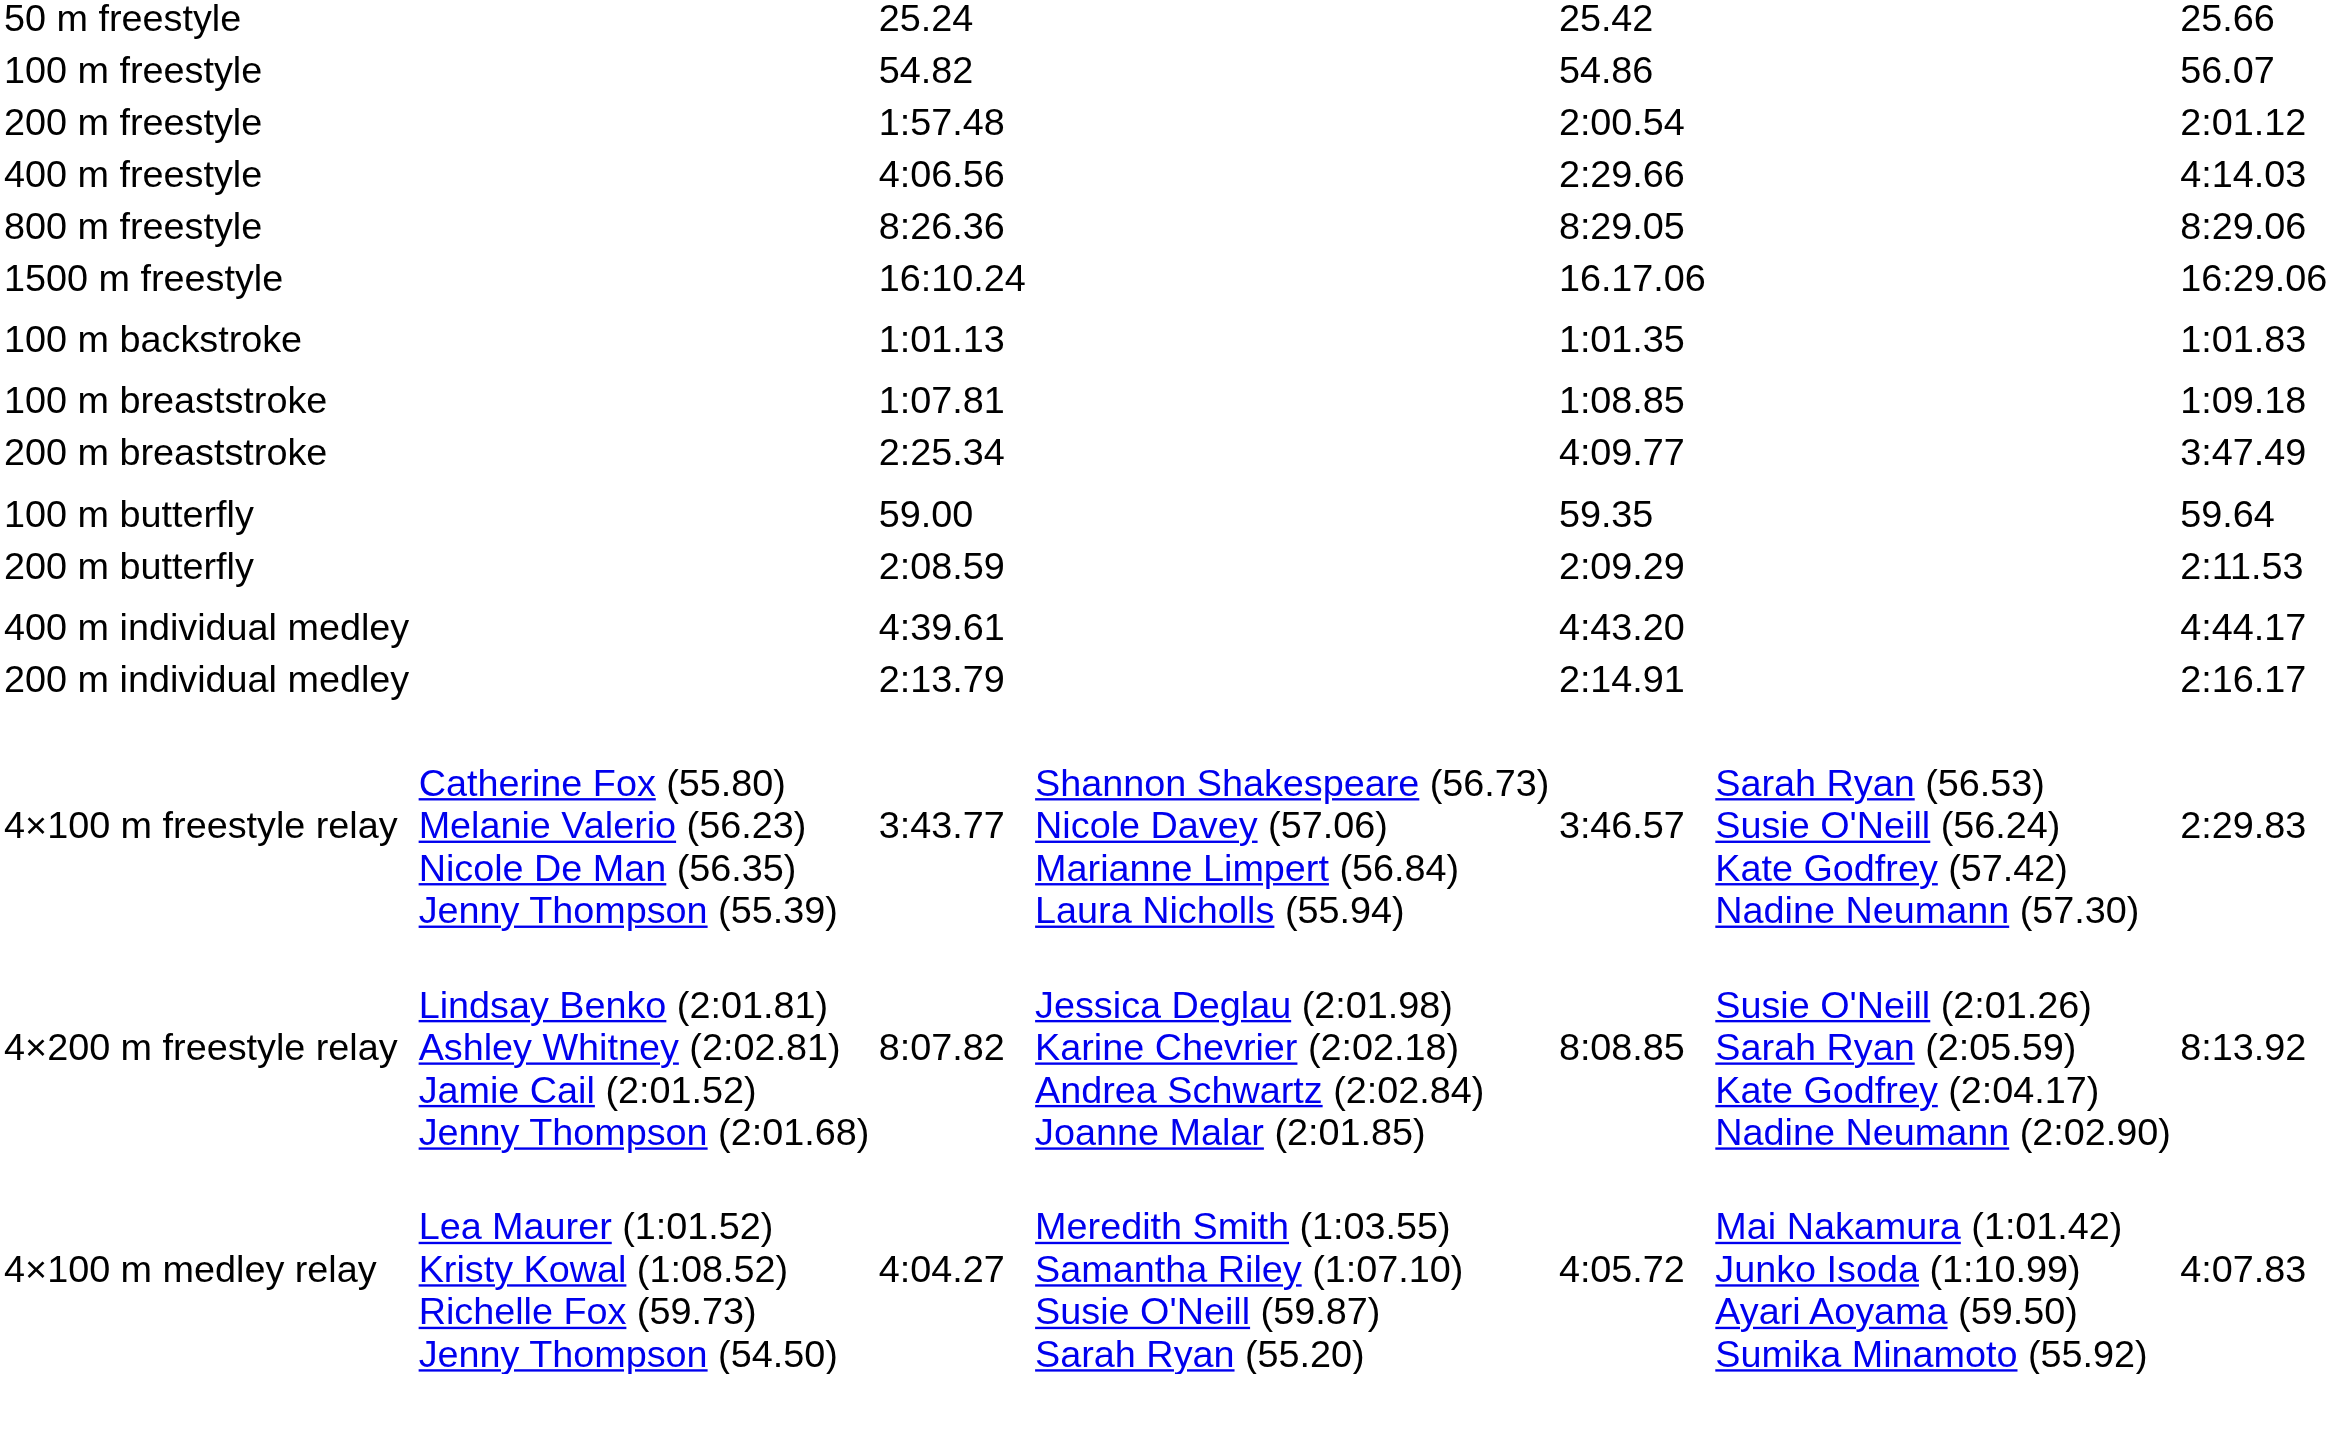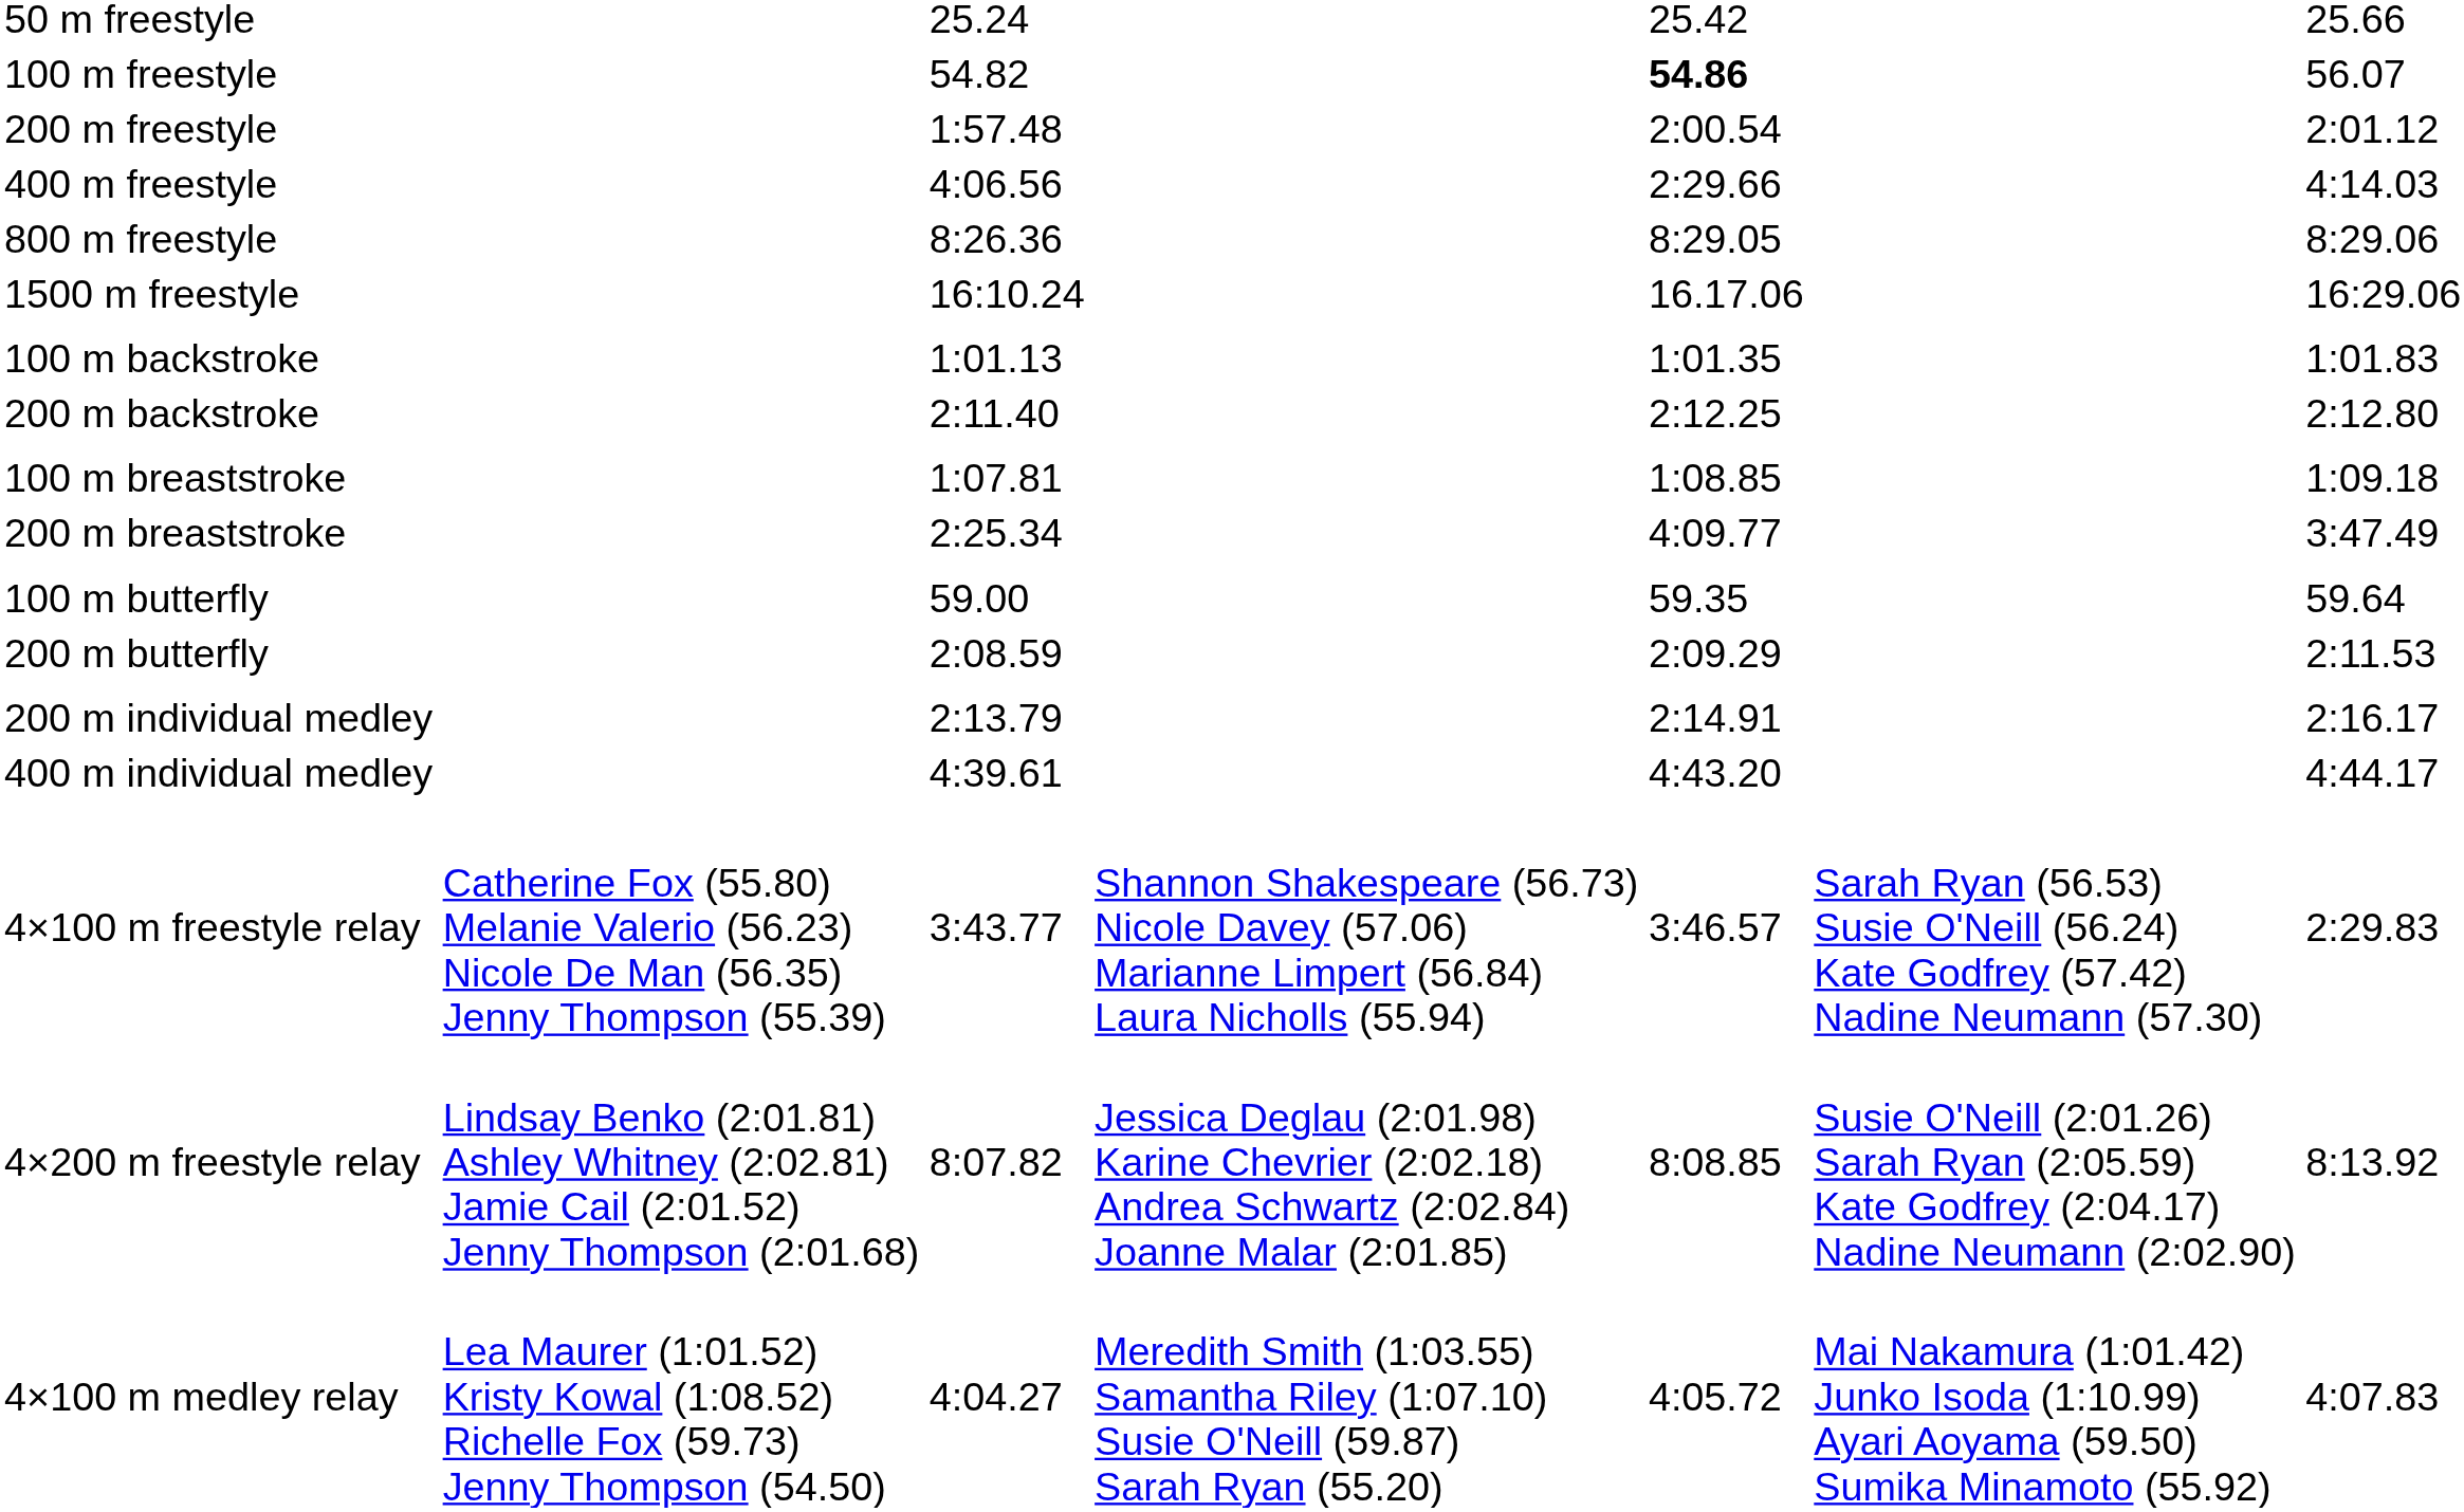 <table>
 <tr>
 <td>50 m freestyle <br></td>
 <td></td>
 <td>25.24</td>
 <td></td>
 <td>25.42</td>
 <td></td>
 <td>25.66</td>
 </tr>
 <tr>
 <td>100 m freestyle <br></td>
 <td></td>
 <td>54.82</td>
 <td></td>
-<td>54.86</td>
+<td><strong>54.86</strong></td>
 <td></td>
 <td>56.07</td>
 </tr>
 <tr>
 <td>200 m freestyle <br></td>
 <td></td>
 <td>1:57.48</td>
 <td></td>
 <td>2:00.54</td>
 <td></td>
 <td>2:01.12</td>
 </tr>
 <tr>
 <td>400 m freestyle <br></td>
 <td></td>
 <td>4:06.56</td>
 <td></td>
 <td>2:29.66</td>
 <td></td>
 <td>4:14.03</td>
 </tr>
 <tr>
 <td>800 m freestyle <br></td>
 <td></td>
 <td>8:26.36</td>
 <td></td>
 <td>8:29.05</td>
 <td></td>
 <td>8:29.06</td>
 </tr>
 <tr>
 <td>1500 m freestyle <br></td>
 <td></td>
 <td>16:10.24</td>
 <td></td>
 <td>16.17.06</td>
 <td></td>
 <td>16:29.06</td>
 </tr>
 <tr>
 <td></td>
 <td></td>
 <td></td>
 <td></td>
 <td></td>
 <td></td>
 <td></td>
 </tr>
 <tr>
 <td>100 m backstroke <br></td>
 <td></td>
 <td>1:01.13</td>
 <td></td>
 <td>1:01.35</td>
 <td></td>
 <td>1:01.83</td>
+</tr>
+<tr>
+<td>200 m backstroke <br></td>
+<td></td>
+<td>2:11.40</td>
+<td></td>
+<td>2:12.25</td>
+<td></td>
+<td>2:12.80</td>
 </tr>
 <tr>
 <td></td>
 <td></td>
 <td></td>
 <td></td>
 <td></td>
 <td></td>
 <td></td>
 </tr>
 <tr>
 <td>100 m breaststroke <br></td>
 <td></td>
 <td>1:07.81</td>
 <td></td>
 <td>1:08.85</td>
 <td></td>
 <td>1:09.18</td>
 </tr>
 <tr>
 <td>200 m breaststroke <br></td>
 <td></td>
 <td>2:25.34</td>
 <td></td>
 <td>4:09.77</td>
 <td></td>
 <td>3:47.49</td>
 </tr>
 <tr>
 <td></td>
 <td></td>
 <td></td>
 <td></td>
 <td></td>
 <td></td>
 <td></td>
 </tr>
 <tr>
 <td>100 m butterfly <br></td>
 <td></td>
 <td>59.00</td>
 <td></td>
 <td>59.35</td>
 <td></td>
 <td>59.64</td>
 </tr>
 <tr>
 <td>200 m butterfly <br></td>
 <td></td>
 <td>2:08.59</td>
 <td></td>
 <td>2:09.29</td>
 <td></td>
 <td>2:11.53</td>
 </tr>
 <tr>
 <td></td>
 <td></td>
 <td></td>
 <td></td>
 <td></td>
 <td></td>
 <td></td>
 </tr>
 <tr>
+<td>200 m individual medley <br></td>
+<td></td>
+<td>2:13.79</td>
+<td></td>
+<td>2:14.91</td>
+<td></td>
+<td>2:16.17</td>
+</tr>
+<tr>
 <td>400 m individual medley <br></td>
 <td></td>
 <td>4:39.61</td>
 <td></td>
 <td>4:43.20</td>
 <td></td>
 <td>4:44.17</td>
-</tr>
-<tr>
-<td>200 m individual medley <br></td>
-<td></td>
-<td>2:13.79</td>
-<td></td>
-<td>2:14.91</td>
-<td></td>
-<td>2:16.17</td>
 </tr>
 <tr>
 <td></td>
 <td></td>
 <td></td>
 <td></td>
 <td></td>
 <td></td>
 <td></td>
 </tr>
 <tr>
 <td>4×100 m freestyle relay <br></td>
 <td><br><a href='#'>Catherine Fox</a> (55.80)<br><a href='#'>Melanie Valerio</a> (56.23)<br><a href='#'>Nicole De Man</a> (56.35)<br><a href='#'>Jenny Thompson</a> (55.39)</td>
 <td>3:43.77</td>
 <td><br><a href='#'>Shannon Shakespeare</a> (56.73)<br><a href='#'>Nicole Davey</a> (57.06)<br><a href='#'>Marianne Limpert</a> (56.84)<br><a href='#'>Laura Nicholls</a> (55.94)</td>
 <td>3:46.57</td>
 <td><br><a href='#'>Sarah Ryan</a> (56.53)<br><a href='#'>Susie O'Neill</a> (56.24)<br><a href='#'>Kate Godfrey</a> (57.42)<br><a href='#'>Nadine Neumann</a> (57.30)</td>
 <td>2:29.83</td>
 </tr>
 <tr>
 <td>4×200 m freestyle relay <br></td>
 <td><br><a href='#'>Lindsay Benko</a> (2:01.81)<br><a href='#'>Ashley Whitney</a> (2:02.81)<br><a href='#'>Jamie Cail</a> (2:01.52)<br><a href='#'>Jenny Thompson</a> (2:01.68)</td>
 <td>8:07.82</td>
 <td><br><a href='#'>Jessica Deglau</a> (2:01.98)<br><a href='#'>Karine Chevrier</a> (2:02.18)<br><a href='#'>Andrea Schwartz</a> (2:02.84)<br><a href='#'>Joanne Malar</a> (2:01.85)</td>
 <td>8:08.85</td>
 <td><br><a href='#'>Susie O'Neill</a> (2:01.26)<br><a href='#'>Sarah Ryan</a> (2:05.59)<br><a href='#'>Kate Godfrey</a> (2:04.17)<br><a href='#'>Nadine Neumann</a> (2:02.90)</td>
 <td>8:13.92</td>
 </tr>
 <tr>
 <td>4×100 m medley relay <br></td>
 <td><br><a href='#'>Lea Maurer</a> (1:01.52)<br><a href='#'>Kristy Kowal</a> (1:08.52)<br><a href='#'>Richelle Fox</a> (59.73)<br><a href='#'>Jenny Thompson</a> (54.50)</td>
 <td>4:04.27</td>
 <td><br><a href='#'>Meredith Smith</a> (1:03.55)<br><a href='#'>Samantha Riley</a> (1:07.10)<br><a href='#'>Susie O'Neill</a> (59.87)<br><a href='#'>Sarah Ryan</a> (55.20)</td>
 <td>4:05.72</td>
 <td><br><a href='#'>Mai Nakamura</a> (1:01.42)<br><a href='#'>Junko Isoda</a> (1:10.99)<br><a href='#'>Ayari Aoyama</a> (59.50)<br><a href='#'>Sumika Minamoto</a> (55.92)</td>
 <td>4:07.83</td>
 </tr>
 </table>
